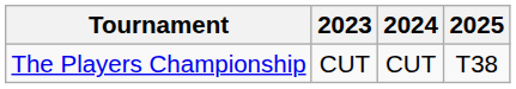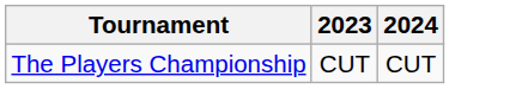 <table class="wikitable" style="font-size:95%;text-align:center;">
 <tr>
 <th>Tournament</th>
 <th>2023</th>
 <th>2024</th>
-<th>2025</th>
 </tr>
 <tr>
 <td align=left><a href='#'>The Players Championship</a></td>
 <td>CUT</td>
 <td>CUT</td>
-<td>T38</td>
 </tr>
 </table>
